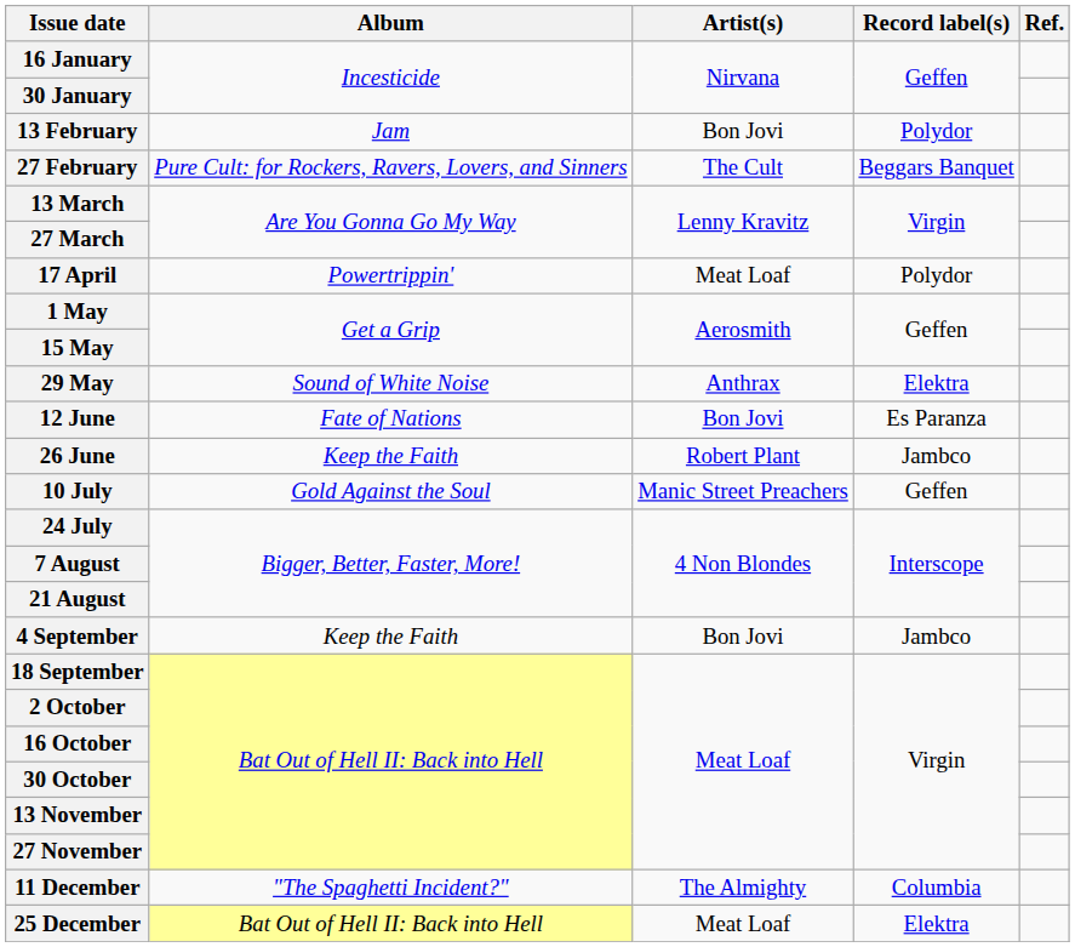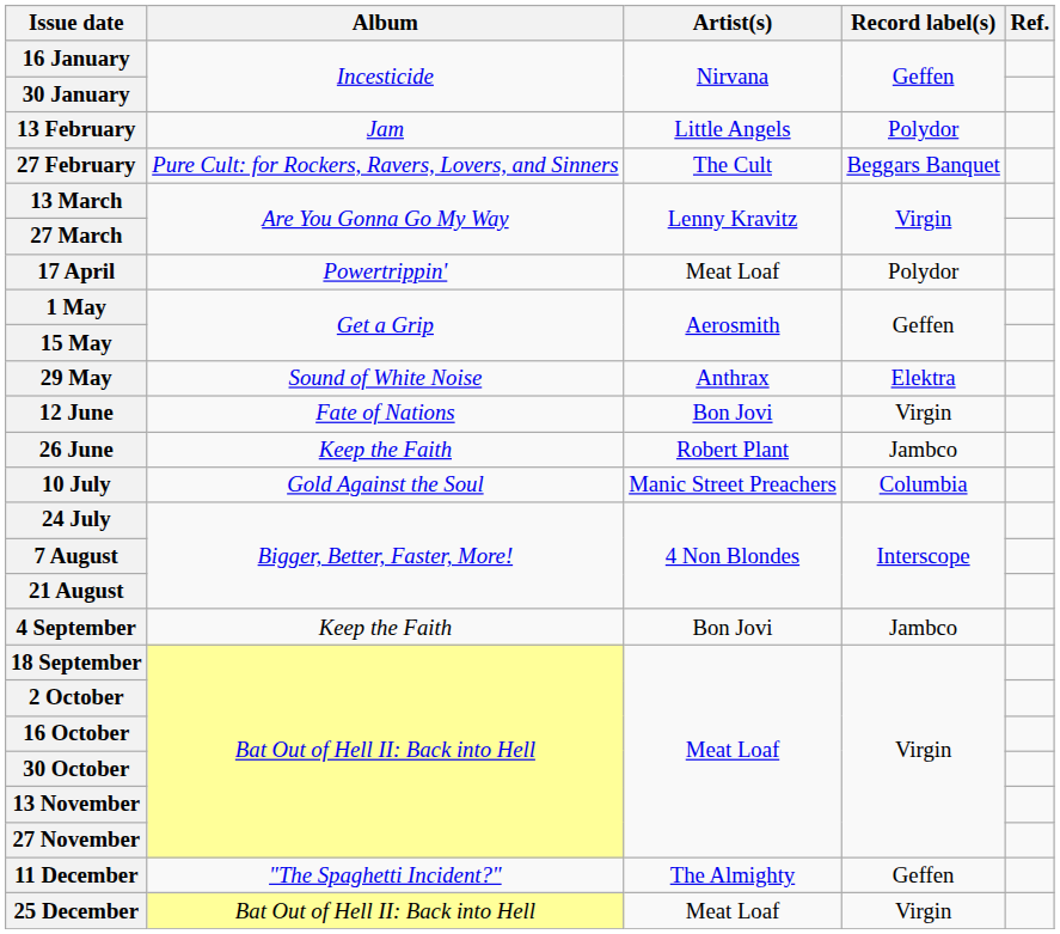 <table class="wikitable plainrowheaders" style="text-align:center">
 <tr>
 <th scope="col">Issue date</th>
 <th scope="col">Album</th>
 <th scope="col">Artist(s)</th>
 <th scope="col">Record label(s)</th>
 <th scope="col">Ref.</th>
 </tr>
 <tr>
 <th scope="row">16 January</th>
 <td rowspan="2"><em><a href='#'>Incesticide</a></em></td>
 <td rowspan="2"><a href='#'>Nirvana</a></td>
 <td rowspan="2"><a href='#'>Geffen</a></td>
 <td></td>
 </tr>
 <tr>
 <th scope="row">30 January</th>
 <td></td>
 </tr>
 <tr>
 <th scope="row">13 February</th>
 <td><em><a href='#'>Jam</a></em></td>
-<td>Bon Jovi</td>
+<td><a href='#'>Little Angels</a></td>
 <td><a href='#'>Polydor</a></td>
 <td></td>
 </tr>
 <tr>
 <th scope="row">27 February</th>
 <td><em><a href='#'>Pure Cult: for Rockers, Ravers, Lovers, and Sinners</a></em></td>
 <td><a href='#'>The Cult</a></td>
 <td><a href='#'>Beggars Banquet</a></td>
 <td></td>
 </tr>
 <tr>
 <th scope="row">13 March</th>
 <td rowspan="2"><em><a href='#'>Are You Gonna Go My Way</a></em></td>
 <td rowspan="2"><a href='#'>Lenny Kravitz</a></td>
 <td rowspan="2"><a href='#'>Virgin</a></td>
 <td></td>
 </tr>
 <tr>
 <th scope="row">27 March</th>
 <td></td>
 </tr>
 <tr>
 <th scope="row">17 April</th>
 <td><em><a href='#'>Powertrippin'</a></em></td>
 <td>Meat Loaf</td>
 <td>Polydor</td>
 <td></td>
 </tr>
 <tr>
 <th scope="row">1 May</th>
 <td rowspan="2"><em><a href='#'>Get a Grip</a></em></td>
 <td rowspan="2"><a href='#'>Aerosmith</a></td>
 <td rowspan="2">Geffen</td>
 <td></td>
 </tr>
 <tr>
 <th scope="row">15 May</th>
 <td></td>
 </tr>
 <tr>
 <th scope="row">29 May</th>
 <td><em><a href='#'>Sound of White Noise</a></em></td>
 <td><a href='#'>Anthrax</a></td>
 <td><a href='#'>Elektra</a></td>
 <td></td>
 </tr>
 <tr>
 <th scope="row">12 June</th>
 <td><em><a href='#'>Fate of Nations</a></em></td>
 <td><a href='#'>Bon Jovi</a></td>
-<td>Es Paranza</td>
+<td>Virgin</td>
 <td></td>
 </tr>
 <tr>
 <th scope="row">26 June</th>
 <td><em><a href='#'>Keep the Faith</a></em></td>
 <td><a href='#'>Robert Plant</a></td>
 <td>Jambco</td>
 <td></td>
 </tr>
 <tr>
 <th scope="row">10 July</th>
 <td><em><a href='#'>Gold Against the Soul</a></em></td>
 <td><a href='#'>Manic Street Preachers</a></td>
-<td>Geffen</td>
+<td><a href='#'>Columbia</a></td>
 <td></td>
 </tr>
 <tr>
 <th scope="row">24 July</th>
 <td rowspan="3"><em><a href='#'>Bigger, Better, Faster, More!</a></em></td>
 <td rowspan="3"><a href='#'>4 Non Blondes</a></td>
 <td rowspan="3"><a href='#'>Interscope</a></td>
 <td></td>
 </tr>
 <tr>
 <th scope="row">7 August</th>
 <td></td>
 </tr>
 <tr>
 <th scope="row">21 August</th>
 <td></td>
 </tr>
 <tr>
 <th scope="row">4 September</th>
 <td><em>Keep the Faith</em></td>
 <td>Bon Jovi</td>
 <td>Jambco</td>
 <td></td>
 </tr>
 <tr>
 <th scope="row">18 September</th>
 <td rowspan="6" style="background-color:#FFFF99"><em><a href='#'>Bat Out of Hell II: Back into Hell</a></em> </td>
 <td rowspan="6"><a href='#'>Meat Loaf</a></td>
 <td rowspan="6">Virgin</td>
 <td></td>
 </tr>
 <tr>
 <th scope="row">2 October</th>
 <td></td>
 </tr>
 <tr>
 <th scope="row">16 October</th>
 <td></td>
 </tr>
 <tr>
 <th scope="row">30 October</th>
 <td></td>
 </tr>
 <tr>
 <th scope="row">13 November</th>
 <td></td>
 </tr>
 <tr>
 <th scope="row">27 November</th>
 <td></td>
 </tr>
 <tr>
 <th scope="row">11 December</th>
 <td><em><a href='#'>"The Spaghetti Incident?"</a></em></td>
 <td><a href='#'>The Almighty</a></td>
-<td><a href='#'>Columbia</a></td>
+<td>Geffen</td>
 <td></td>
 </tr>
 <tr>
 <th scope="row">25 December</th>
 <td style="background-color:#FFFF99"><em>Bat Out of Hell II: Back into Hell</em> </td>
 <td>Meat Loaf</td>
-<td><a href='#'>Elektra</a></td>
+<td>Virgin</td>
 <td></td>
 </tr>
 </table>
